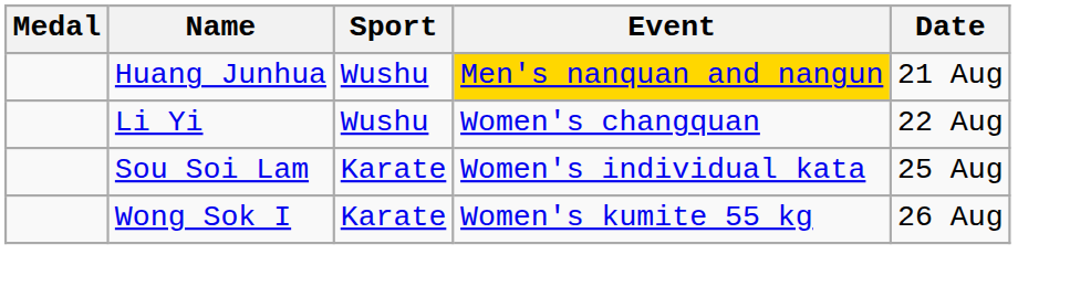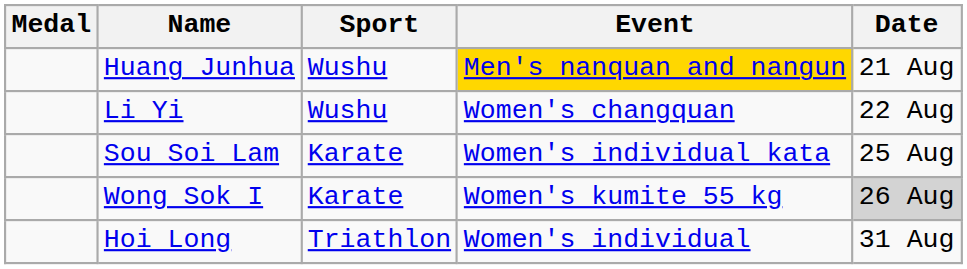 <table class="wikitable sortable"  style="font-size:95%">
 <tr>
 <th>Medal</th>
 <th>Name</th>
 <th>Sport</th>
 <th>Event</th>
 <th>Date</th>
 </tr>
 <tr>
 <td></td>
 <td><a href='#'>Huang Junhua</a></td>
 <td><a href='#'>Wushu</a></td>
 <td style="background: gold;"><a href='#'>Men's nanquan and nangun</a></td>
 <td>21 Aug</td>
 </tr>
 <tr>
 <td></td>
 <td><a href='#'>Li Yi</a></td>
 <td><a href='#'>Wushu</a></td>
 <td><a href='#'>Women's changquan</a></td>
 <td>22 Aug</td>
 </tr>
 <tr>
 <td></td>
 <td><a href='#'>Sou Soi Lam</a></td>
 <td><a href='#'>Karate</a></td>
 <td><a href='#'>Women's individual kata</a></td>
 <td>25 Aug</td>
 </tr>
 <tr>
 <td></td>
 <td><a href='#'>Wong Sok I</a></td>
 <td><a href='#'>Karate</a></td>
 <td><a href='#'>Women's kumite 55 kg</a></td>
-<td>26 Aug</td>
+<td style="background: lightgrey;">26 Aug</td>
+</tr>
+<tr>
+<td></td>
+<td><a href='#'>Hoi Long</a></td>
+<td><a href='#'>Triathlon</a></td>
+<td><a href='#'>Women's individual</a></td>
+<td>31 Aug</td>
 </tr>
 </table>
